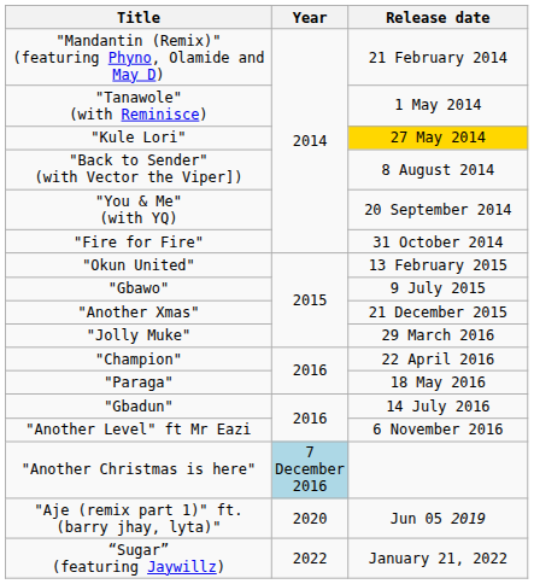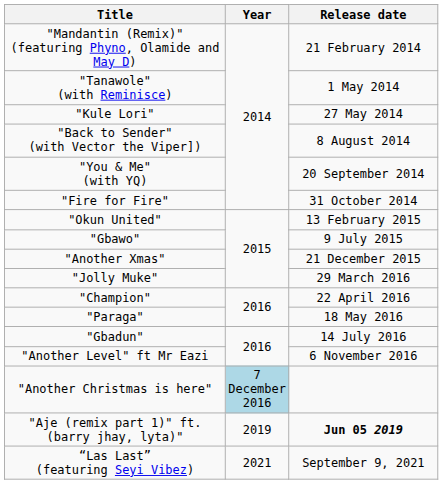 <table class="wikitable plainrowheaders" style="text-align:center;">
 <tr>
 <th style="width:18em;">Title</th>
 <th style="width:2em;">Year</th>
 <th style="width:12em;">Release date</th>
 </tr>
 <tr>
 <td>"Mandantin (Remix)" <br><span>(featuring <a href='#'>Phyno</a>, Olamide and <a href='#'>May D</a>)</span></td>
 <td rowspan="6">2014</td>
 <td>21 February 2014</td>
 </tr>
 <tr>
 <td>"Tanawole" <br><span>(with <a href='#'>Reminisce</a>)</span></td>
 <td>1 May 2014</td>
 </tr>
 <tr>
 <td>"Kule Lori" <br></td>
-<td style="background: gold;">27 May 2014</td>
+<td>27 May 2014</td>
 </tr>
 <tr>
 <td>"Back to Sender"<br><span>(with Vector the Viper])</span></td>
 <td>8 August 2014</td>
 </tr>
 <tr>
 <td>"You & Me" <br><span>(with YQ)</span></td>
 <td>20 September 2014</td>
 </tr>
 <tr>
 <td>"Fire for Fire"</td>
 <td>31 October 2014</td>
 </tr>
 <tr>
 <td>"Okun United"</td>
 <td rowspan="4">2015</td>
 <td>13 February 2015</td>
 </tr>
 <tr>
 <td>"Gbawo"</td>
 <td>9 July 2015</td>
 </tr>
 <tr>
 <td>"Another Xmas"</td>
 <td>21 December 2015</td>
 </tr>
 <tr>
 <td>"Jolly Muke"</td>
 <td>29 March 2016</td>
 </tr>
 <tr>
 <td>"Champion"</td>
 <td rowspan="2">2016</td>
 <td>22 April 2016</td>
 </tr>
 <tr>
 <td>"Paraga"</td>
 <td>18 May 2016</td>
 </tr>
 <tr>
 <td>"Gbadun"</td>
 <td rowspan="2">2016</td>
 <td>14 July 2016</td>
 </tr>
 <tr>
 <td>"Another Level" ft Mr Eazi</td>
 <td>6 November 2016</td>
 </tr>
 <tr>
 <td>"Another Christmas is here"</td>
 <td style="background: lightblue;">7 December 2016</td>
 </tr>
 <tr>
 <td>"Aje (remix part 1)" ft. (barry jhay, lyta)"</td>
-<td>2020</td>
-<td>Jun 05 <em>2019</em></td>
+<td>2019</td>
+<td><strong>Jun 05 <em>2019</em></strong></td>
 </tr>
 <tr>
-<td>“Sugar” <br><span>(featuring <a href='#'>Jaywillz</a>)</span></td>
-<td>2022</td>
-<td>January 21, 2022</td>
+<td>“Las Last” <br><span>(featuring <a href='#'>Seyi Vibez</a>)</span></td>
+<td>2021</td>
+<td>September 9, 2021</td>
 </tr>
 </table>
